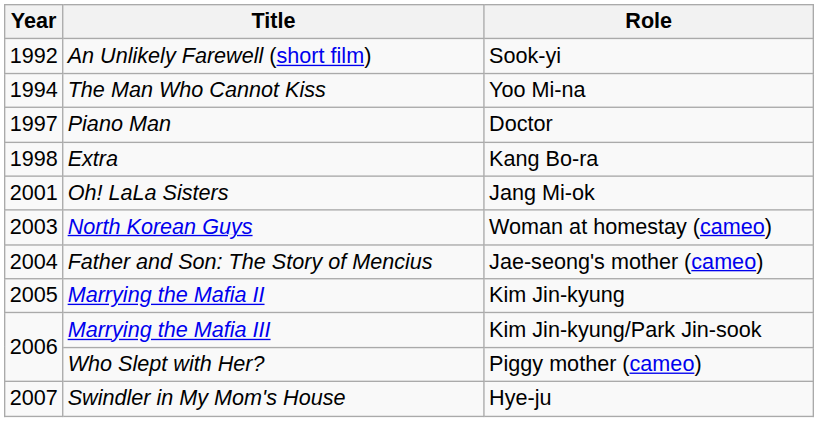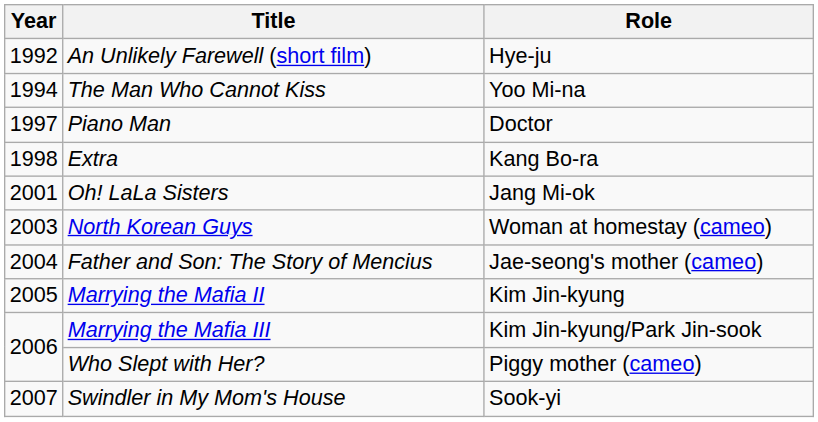 <table class="wikitable" style="width:600px">
 <tr>
 <th width=10>Year</th>
 <th>Title</th>
 <th>Role</th>
 </tr>
 <tr>
 <td>1992</td>
 <td><em>An Unlikely Farewell</em> (<a href='#'>short film</a>)</td>
-<td>Sook-yi</td>
+<td>Hye-ju</td>
 </tr>
 <tr>
 <td>1994</td>
 <td><em>The Man Who Cannot Kiss</em></td>
 <td>Yoo Mi-na</td>
 </tr>
 <tr>
 <td>1997</td>
 <td><em>Piano Man</em></td>
 <td>Doctor</td>
 </tr>
 <tr>
 <td>1998</td>
 <td><em>Extra</em></td>
 <td>Kang Bo-ra</td>
 </tr>
 <tr>
 <td>2001</td>
 <td><em>Oh! LaLa Sisters</em></td>
 <td>Jang Mi-ok</td>
 </tr>
 <tr>
 <td>2003</td>
 <td><em><a href='#'>North Korean Guys</a></em></td>
 <td>Woman at homestay (<a href='#'>cameo</a>)</td>
 </tr>
 <tr>
 <td>2004</td>
 <td><em>Father and Son: The Story of Mencius</em></td>
 <td>Jae-seong's mother (<a href='#'>cameo</a>)</td>
 </tr>
 <tr>
 <td>2005</td>
 <td><em><a href='#'>Marrying the Mafia II</a></em></td>
 <td>Kim Jin-kyung</td>
 </tr>
 <tr>
 <td rowspan=2>2006</td>
 <td><em><a href='#'>Marrying the Mafia III</a></em></td>
 <td>Kim Jin-kyung/Park Jin-sook</td>
 </tr>
 <tr>
 <td><em>Who Slept with Her?</em> </td>
 <td>Piggy mother (<a href='#'>cameo</a>)</td>
 </tr>
 <tr>
 <td>2007</td>
 <td><em>Swindler in My Mom's House</em> </td>
-<td>Hye-ju</td>
+<td>Sook-yi</td>
 </tr>
 </table>
